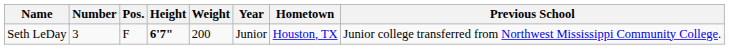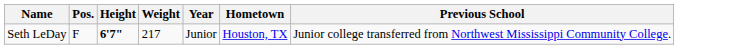 <table class="wikitable sortable" border="1">
 <tr>
 <th>Name</th>
-<th>Number</th>
 <th>Pos.</th>
 <th>Height</th>
 <th>Weight</th>
 <th>Year</th>
 <th>Hometown</th>
 <th class="unsortable">Previous School</th>
 </tr>
 <tr>
 <td>Seth LeDay</td>
-<td>3</td>
 <td>F</td>
 <td><strong>6'7"</strong></td>
-<td>200</td>
+<td>217</td>
 <td>Junior</td>
 <td><a href='#'>Houston, TX</a></td>
 <td>Junior college transferred from <a href='#'>Northwest Mississippi Community College</a>.</td>
 </tr>
 </table>
